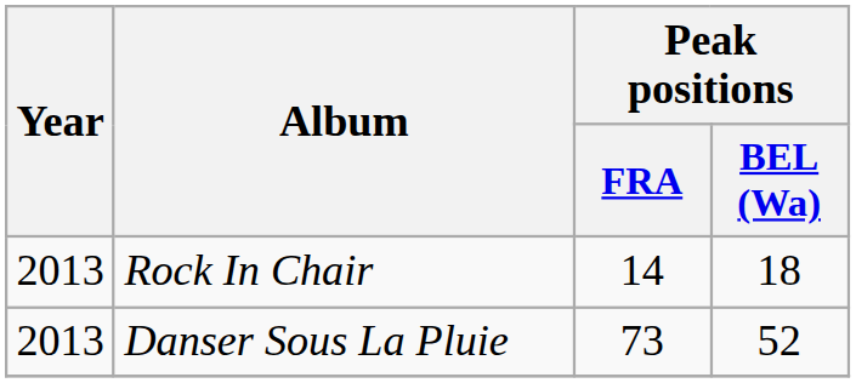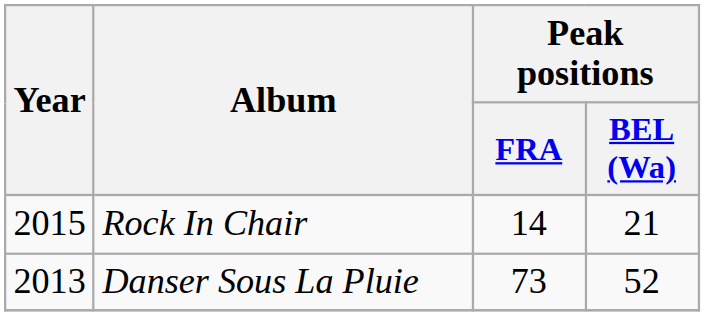 <table class="wikitable">
 <tr>
 <th align="center" rowspan="2" width="10">Year</th>
 <th align="center" rowspan="2" width="160">Album</th>
 <th align="center" colspan="2" width="20">Peak positions</th>
 </tr>
 <tr>
 <th scope="col" style="width:3em;font-size:90%;"><a href='#'>FRA</a><br></th>
 <th scope="col" style="width:3em;font-size:90%;"><a href='#'>BEL <br>(Wa)</a><br></th>
 </tr>
 <tr>
-<td style="text-align:center;">2013</td>
+<td style="text-align:center;">2015</td>
 <td><em>Rock In Chair</em></td>
 <td style="text-align:center;">14</td>
-<td style="text-align:center;">18</td>
+<td style="text-align:center;">21</td>
 </tr>
 <tr>
 <td style="text-align:center;">2013</td>
 <td><em>Danser Sous La Pluie</em></td>
 <td style="text-align:center;">73<br></td>
 <td style="text-align:center;">52</td>
 </tr>
 <tr>
 </tr>
 </table>
